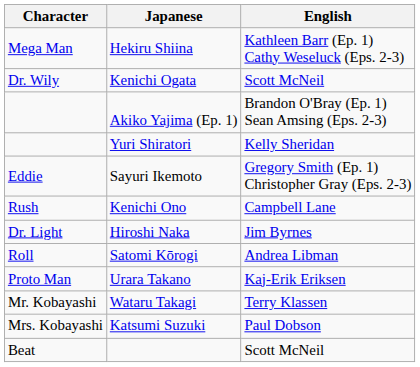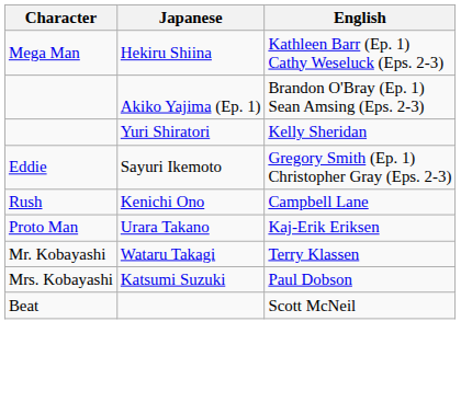 <table class="wikitable">
 <tr>
 <th>Character</th>
 <th>Japanese</th>
 <th>English</th>
 </tr>
 <tr>
 <td><a href='#'>Mega Man</a></td>
 <td><a href='#'>Hekiru Shiina</a></td>
 <td><a href='#'>Kathleen Barr</a> (Ep. 1)<br><a href='#'>Cathy Weseluck</a> (Eps. 2-3)</td>
-</tr>
-<tr>
-<td><a href='#'>Dr. Wily</a></td>
-<td><a href='#'>Kenichi Ogata</a></td>
-<td><a href='#'>Scott McNeil</a></td>
 </tr>
 <tr>
 <td></td>
 <td><br><a href='#'>Akiko Yajima</a> (Ep. 1)</td>
 <td>Brandon O'Bray (Ep. 1)<br>Sean Amsing (Eps. 2-3)</td>
 </tr>
 <tr>
 <td></td>
 <td><a href='#'>Yuri Shiratori</a></td>
 <td><a href='#'>Kelly Sheridan</a></td>
 </tr>
 <tr>
 <td><a href='#'>Eddie</a></td>
 <td>Sayuri Ikemoto</td>
 <td><a href='#'>Gregory Smith</a> (Ep. 1)<br>Christopher Gray (Eps. 2-3)</td>
 </tr>
 <tr>
 <td><a href='#'>Rush</a></td>
 <td><a href='#'>Kenichi Ono</a></td>
 <td><a href='#'>Campbell Lane</a></td>
 </tr>
 <tr>
-<td><a href='#'>Dr. Light</a></td>
-<td><a href='#'>Hiroshi Naka</a></td>
-<td><a href='#'>Jim Byrnes</a></td>
-</tr>
-<tr>
-<td><a href='#'>Roll</a></td>
-<td><a href='#'>Satomi Kōrogi</a></td>
-<td><a href='#'>Andrea Libman</a></td>
-</tr>
-<tr>
 <td><a href='#'>Proto Man</a></td>
 <td><a href='#'>Urara Takano</a></td>
 <td><a href='#'>Kaj-Erik Eriksen</a></td>
 </tr>
 <tr>
 <td>Mr. Kobayashi</td>
 <td><a href='#'>Wataru Takagi</a></td>
 <td><a href='#'>Terry Klassen</a></td>
 </tr>
 <tr>
 <td>Mrs. Kobayashi</td>
 <td><a href='#'>Katsumi Suzuki</a></td>
 <td><a href='#'>Paul Dobson</a></td>
 </tr>
 <tr>
 <td>Beat</td>
 <td></td>
 <td>Scott McNeil</td>
 </tr>
 </table>
